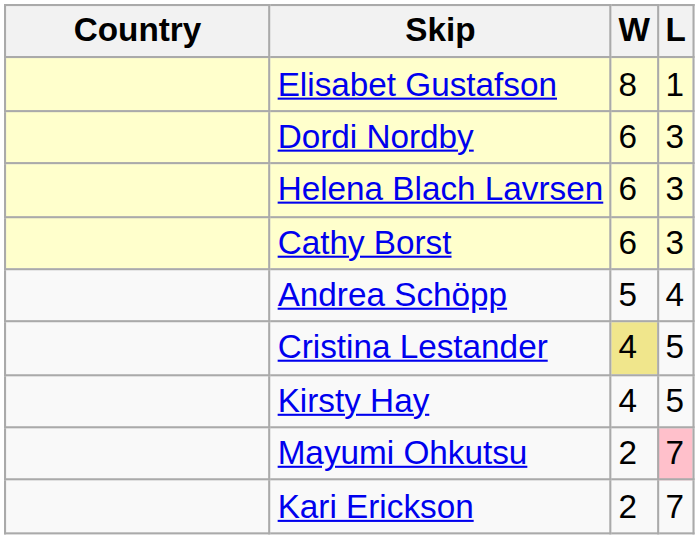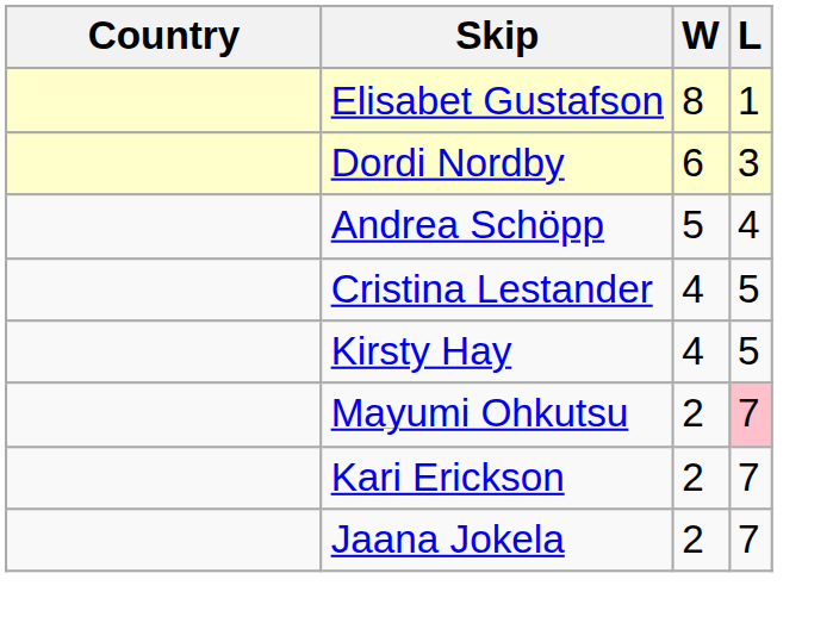 <table class="wikitable">
 <tr>
 <th bgcolor="#efefef" width="120">Country</th>
 <th bgcolor="#efefef">Skip</th>
 <th bgcolor="#efefef">W</th>
 <th bgcolor="#efefef">L</th>
 </tr>
 <tr bgcolor="#ffffcc">
 <td></td>
 <td><a href='#'>Elisabet Gustafson</a></td>
 <td>8</td>
 <td>1</td>
 </tr>
 <tr bgcolor="#ffffcc">
 <td></td>
 <td><a href='#'>Dordi Nordby</a></td>
 <td>6</td>
 <td>3</td>
 </tr>
-<tr bgcolor="#ffffcc">
-<td></td>
-<td><a href='#'>Helena Blach Lavrsen</a></td>
-<td>6</td>
-<td>3</td>
-</tr>
-<tr bgcolor="#ffffcc">
-<td></td>
-<td><a href='#'>Cathy Borst</a></td>
-<td>6</td>
-<td>3</td>
-</tr>
 <tr>
 <td></td>
 <td><a href='#'>Andrea Schöpp</a></td>
 <td>5</td>
 <td>4</td>
 </tr>
 <tr>
 <td></td>
 <td><a href='#'>Cristina Lestander</a></td>
-<td style="background: khaki;">4</td>
+<td>4</td>
 <td>5</td>
 </tr>
 <tr>
 <td></td>
 <td><a href='#'>Kirsty Hay</a></td>
 <td>4</td>
 <td>5</td>
 </tr>
 <tr>
 <td></td>
 <td><a href='#'>Mayumi Ohkutsu</a></td>
 <td>2</td>
 <td style="background: pink;">7</td>
 </tr>
 <tr>
 <td></td>
 <td><a href='#'>Kari Erickson</a></td>
 <td>2</td>
 <td>7</td>
 </tr>
+<tr>
+<td></td>
+<td><a href='#'>Jaana Jokela</a></td>
+<td>2</td>
+<td>7</td>
+</tr>
 </table>
